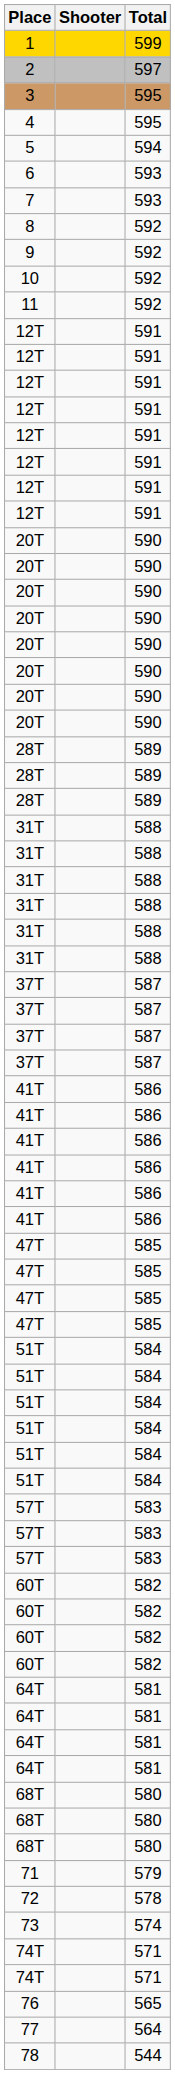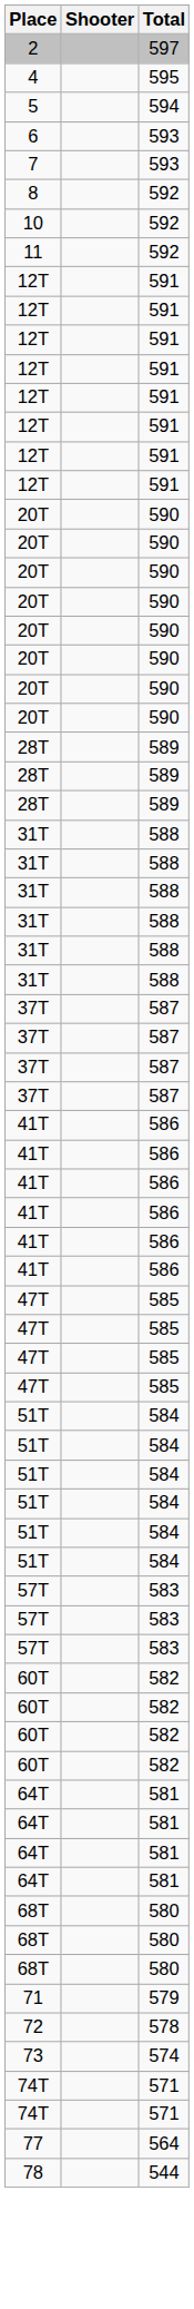 <table class=wikitable style="text-align:center">
 <tr>
 <th>Place</th>
 <th>Shooter</th>
 <th>Total</th>
 </tr>
-<tr align=center bgcolor=gold>
-<td>1</td>
-<td align=left></td>
-<td>599</td>
-</tr>
 <tr align=center bgcolor=silver>
 <td>2</td>
 <td align=left></td>
 <td>597</td>
-</tr>
-<tr align=center bgcolor=cc9966>
-<td>3</td>
-<td align=left></td>
-<td>595</td>
 </tr>
 <tr>
 <td>4</td>
 <td align=left></td>
 <td>595</td>
 </tr>
 <tr>
 <td>5</td>
 <td align=left></td>
 <td>594</td>
 </tr>
 <tr>
 <td>6</td>
 <td align=left></td>
 <td>593</td>
 </tr>
 <tr>
 <td>7</td>
 <td align=left></td>
 <td>593</td>
 </tr>
 <tr>
 <td>8</td>
-<td align=left></td>
-<td>592</td>
-</tr>
-<tr>
-<td>9</td>
 <td align=left></td>
 <td>592</td>
 </tr>
 <tr>
 <td>10</td>
 <td align=left></td>
 <td>592</td>
 </tr>
 <tr>
 <td>11</td>
 <td align=left></td>
 <td>592</td>
 </tr>
 <tr>
 <td>12T</td>
 <td align=left></td>
 <td>591</td>
 </tr>
 <tr>
 <td>12T</td>
 <td align=left></td>
 <td>591</td>
 </tr>
 <tr>
 <td>12T</td>
 <td align=left></td>
 <td>591</td>
 </tr>
 <tr>
 <td>12T</td>
 <td align=left></td>
 <td>591</td>
 </tr>
 <tr>
 <td>12T</td>
 <td align=left></td>
 <td>591</td>
 </tr>
 <tr>
 <td>12T</td>
 <td align=left></td>
 <td>591</td>
 </tr>
 <tr>
 <td>12T</td>
 <td align=left></td>
 <td>591</td>
 </tr>
 <tr>
 <td>12T</td>
 <td align=left></td>
 <td>591</td>
 </tr>
 <tr>
 <td>20T</td>
 <td align=left></td>
 <td>590</td>
 </tr>
 <tr>
 <td>20T</td>
 <td align=left></td>
 <td>590</td>
 </tr>
 <tr>
 <td>20T</td>
 <td align=left></td>
 <td>590</td>
 </tr>
 <tr>
 <td>20T</td>
 <td align=left></td>
 <td>590</td>
 </tr>
 <tr>
 <td>20T</td>
 <td align=left></td>
 <td>590</td>
 </tr>
 <tr>
 <td>20T</td>
 <td align=left></td>
 <td>590</td>
 </tr>
 <tr>
 <td>20T</td>
 <td align=left></td>
 <td>590</td>
 </tr>
 <tr>
 <td>20T</td>
 <td align=left></td>
 <td>590</td>
 </tr>
 <tr>
 <td>28T</td>
 <td align=left></td>
 <td>589</td>
 </tr>
 <tr>
 <td>28T</td>
 <td align=left></td>
 <td>589</td>
 </tr>
 <tr>
 <td>28T</td>
 <td align=left></td>
 <td>589</td>
 </tr>
 <tr>
 <td>31T</td>
 <td align=left></td>
 <td>588</td>
 </tr>
 <tr>
 <td>31T</td>
 <td align=left></td>
 <td>588</td>
 </tr>
 <tr>
 <td>31T</td>
 <td align=left></td>
 <td>588</td>
 </tr>
 <tr>
 <td>31T</td>
 <td align=left></td>
 <td>588</td>
 </tr>
 <tr>
 <td>31T</td>
 <td align=left></td>
 <td>588</td>
 </tr>
 <tr>
 <td>31T</td>
 <td align=left></td>
 <td>588</td>
 </tr>
 <tr>
 <td>37T</td>
 <td align=left></td>
 <td>587</td>
 </tr>
 <tr>
 <td>37T</td>
 <td align=left></td>
 <td>587</td>
 </tr>
 <tr>
 <td>37T</td>
 <td align=left></td>
 <td>587</td>
 </tr>
 <tr>
 <td>37T</td>
 <td align=left></td>
 <td>587</td>
 </tr>
 <tr>
 <td>41T</td>
 <td align=left></td>
 <td>586</td>
 </tr>
 <tr>
 <td>41T</td>
 <td align=left></td>
 <td>586</td>
 </tr>
 <tr>
 <td>41T</td>
 <td align=left></td>
 <td>586</td>
 </tr>
 <tr>
 <td>41T</td>
 <td align=left></td>
 <td>586</td>
 </tr>
 <tr>
 <td>41T</td>
 <td align=left></td>
 <td>586</td>
 </tr>
 <tr>
 <td>41T</td>
 <td align=left></td>
 <td>586</td>
 </tr>
 <tr>
 <td>47T</td>
 <td align=left></td>
 <td>585</td>
 </tr>
 <tr>
 <td>47T</td>
 <td align=left></td>
 <td>585</td>
 </tr>
 <tr>
 <td>47T</td>
 <td align=left></td>
 <td>585</td>
 </tr>
 <tr>
 <td>47T</td>
 <td align=left></td>
 <td>585</td>
 </tr>
 <tr>
 <td>51T</td>
 <td align=left></td>
 <td>584</td>
 </tr>
 <tr>
 <td>51T</td>
 <td align=left></td>
 <td>584</td>
 </tr>
 <tr>
 <td>51T</td>
 <td align=left></td>
 <td>584</td>
 </tr>
 <tr>
 <td>51T</td>
 <td align=left></td>
 <td>584</td>
 </tr>
 <tr>
 <td>51T</td>
 <td align=left></td>
 <td>584</td>
 </tr>
 <tr>
 <td>51T</td>
 <td align=left></td>
 <td>584</td>
 </tr>
 <tr>
 <td>57T</td>
 <td align=left></td>
 <td>583</td>
 </tr>
 <tr>
 <td>57T</td>
 <td align=left></td>
 <td>583</td>
 </tr>
 <tr>
 <td>57T</td>
 <td align=left></td>
 <td>583</td>
 </tr>
 <tr>
 <td>60T</td>
 <td align=left></td>
 <td>582</td>
 </tr>
 <tr>
 <td>60T</td>
 <td align=left></td>
 <td>582</td>
 </tr>
 <tr>
 <td>60T</td>
 <td align=left></td>
 <td>582</td>
 </tr>
 <tr>
 <td>60T</td>
 <td align=left></td>
 <td>582</td>
 </tr>
 <tr>
 <td>64T</td>
 <td align=left></td>
 <td>581</td>
 </tr>
 <tr>
 <td>64T</td>
 <td align=left></td>
 <td>581</td>
 </tr>
 <tr>
 <td>64T</td>
 <td align=left></td>
 <td>581</td>
 </tr>
 <tr>
 <td>64T</td>
 <td align=left></td>
 <td>581</td>
 </tr>
 <tr>
 <td>68T</td>
 <td align=left></td>
 <td>580</td>
 </tr>
 <tr>
 <td>68T</td>
 <td align=left></td>
 <td>580</td>
 </tr>
 <tr>
 <td>68T</td>
 <td align=left></td>
 <td>580</td>
 </tr>
 <tr>
 <td>71</td>
 <td align=left></td>
 <td>579</td>
 </tr>
 <tr>
 <td>72</td>
 <td align=left></td>
 <td>578</td>
 </tr>
 <tr>
 <td>73</td>
 <td align=left></td>
 <td>574</td>
 </tr>
 <tr>
 <td>74T</td>
 <td align=left></td>
 <td>571</td>
 </tr>
 <tr>
 <td>74T</td>
 <td align=left></td>
 <td>571</td>
 </tr>
 <tr>
-<td>76</td>
-<td align=left></td>
-<td>565</td>
-</tr>
-<tr>
 <td>77</td>
 <td align=left></td>
 <td>564</td>
 </tr>
 <tr>
 <td>78</td>
 <td align=left></td>
 <td>544</td>
 </tr>
 </table>
